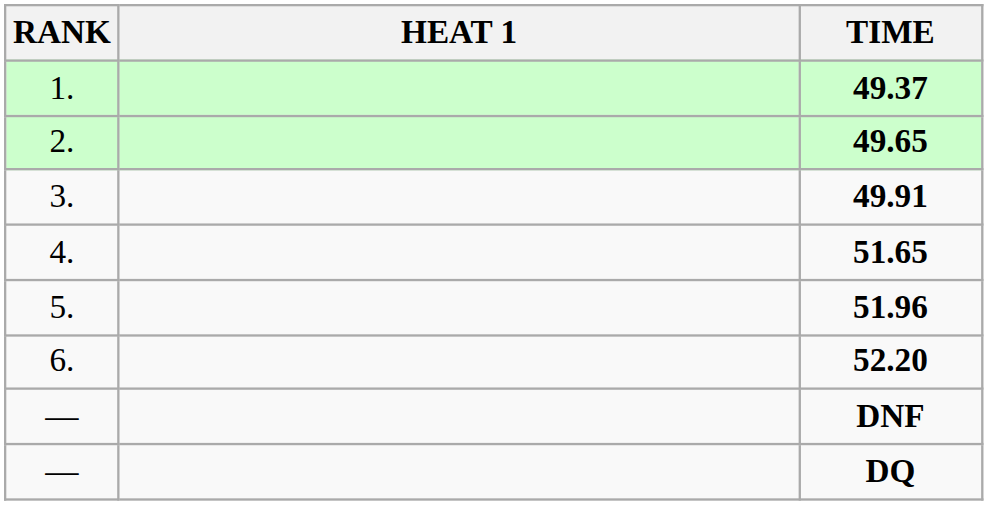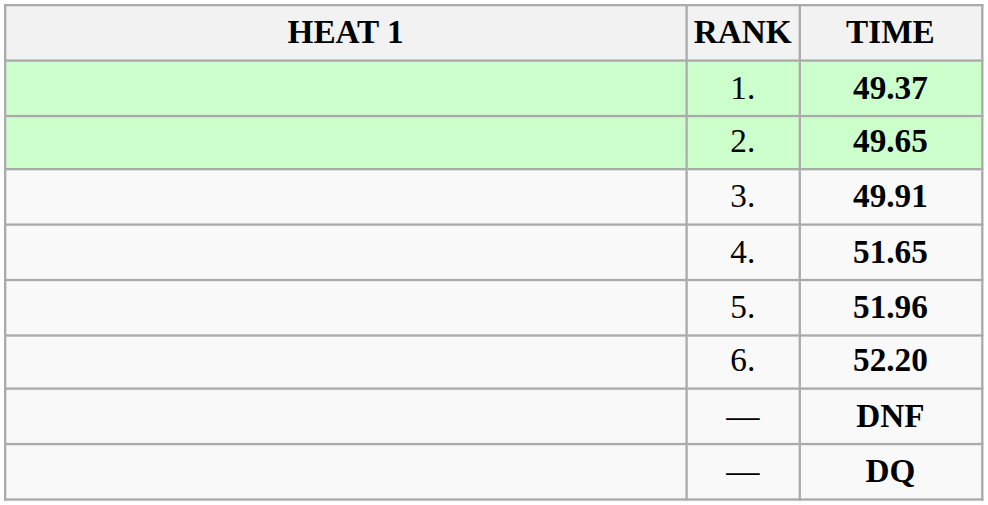 <table class="wikitable" style="border-collapse: collapse; font-size: 90%;">
 <tr>
+<th style="width: 20em">HEAT 1</th>
 <th>RANK</th>
-<th style="width: 20em">HEAT 1</th>
 <th style="width: 5em">TIME</th>
 </tr>
 <tr style="background:#ccffcc;">
+<td></td>
 <td align="center">1.</td>
-<td></td>
 <td align="center"><strong>49.37</strong></td>
 </tr>
 <tr style="background:#ccffcc;">
+<td></td>
 <td align="center">2.</td>
-<td></td>
 <td align="center"><strong>49.65</strong></td>
 </tr>
 <tr>
+<td></td>
 <td align="center">3.</td>
-<td></td>
 <td align="center"><strong>49.91</strong></td>
 </tr>
 <tr>
+<td></td>
 <td align="center">4.</td>
-<td></td>
 <td align="center"><strong>51.65</strong></td>
 </tr>
 <tr>
+<td></td>
 <td align="center">5.</td>
-<td></td>
 <td align="center"><strong>51.96</strong></td>
 </tr>
 <tr>
+<td></td>
 <td align="center">6.</td>
-<td></td>
 <td align="center"><strong>52.20</strong></td>
 </tr>
 <tr>
+<td></td>
 <td align="center">—</td>
-<td></td>
 <td align="center"><strong>DNF</strong></td>
 </tr>
 <tr>
+<td></td>
 <td align="center">—</td>
-<td></td>
 <td align="center"><strong>DQ</strong></td>
 </tr>
 </table>
